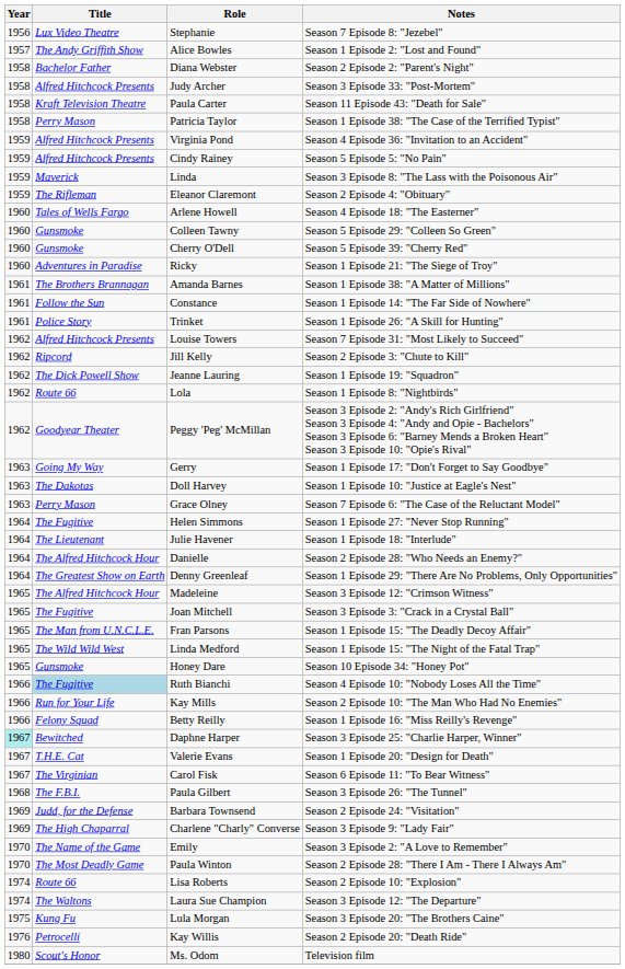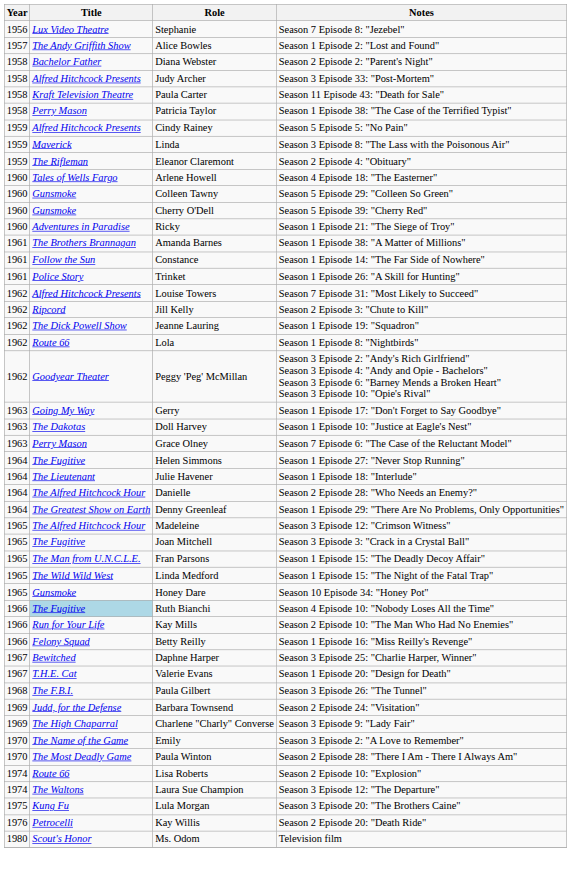 <table class="wikitable sortable">
 <tr>
 <th>Year</th>
 <th>Title</th>
 <th>Role</th>
 <th class="unsortable">Notes</th>
 </tr>
 <tr>
 <td>1956</td>
 <td><em><a href='#'>Lux Video Theatre</a></em></td>
 <td>Stephanie</td>
 <td>Season 7 Episode 8: "Jezebel"</td>
 </tr>
 <tr>
 <td>1957</td>
 <td><em><a href='#'>The Andy Griffith Show</a></em></td>
 <td>Alice Bowles</td>
 <td>Season 1 Episode 2: "Lost and Found"</td>
 </tr>
 <tr>
 <td>1958</td>
 <td><em><a href='#'>Bachelor Father</a></em></td>
 <td>Diana Webster</td>
 <td>Season 2 Episode 2: "Parent's Night"</td>
 </tr>
 <tr>
 <td>1958</td>
 <td><em><a href='#'>Alfred Hitchcock Presents</a></em></td>
 <td>Judy Archer</td>
 <td>Season 3 Episode 33: "Post-Mortem"</td>
 </tr>
 <tr>
 <td>1958</td>
 <td><em><a href='#'>Kraft Television Theatre</a></em></td>
 <td>Paula Carter</td>
 <td>Season 11 Episode 43: "Death for Sale"</td>
 </tr>
 <tr>
 <td>1958</td>
 <td><em><a href='#'>Perry Mason</a></em></td>
 <td>Patricia Taylor</td>
 <td>Season 1 Episode 38: "The Case of the Terrified Typist"</td>
-</tr>
-<tr>
-<td>1959</td>
-<td><em><a href='#'>Alfred Hitchcock Presents</a></em></td>
-<td>Virginia Pond</td>
-<td>Season 4 Episode 36: "Invitation to an Accident"</td>
 </tr>
 <tr>
 <td>1959</td>
 <td><em><a href='#'>Alfred Hitchcock Presents</a></em></td>
 <td>Cindy Rainey</td>
 <td>Season 5 Episode 5: "No Pain"</td>
 </tr>
 <tr>
 <td>1959</td>
 <td><em><a href='#'>Maverick</a></em></td>
 <td>Linda</td>
 <td>Season 3 Episode 8: "The Lass with the Poisonous Air"</td>
 </tr>
 <tr>
 <td>1959</td>
 <td><em><a href='#'>The Rifleman</a></em></td>
 <td>Eleanor Claremont</td>
 <td>Season 2 Episode 4: "Obituary"</td>
 </tr>
 <tr>
 <td>1960</td>
 <td><em><a href='#'>Tales of Wells Fargo</a></em></td>
 <td>Arlene Howell</td>
 <td>Season 4 Episode 18: "The Easterner"</td>
 </tr>
 <tr>
 <td>1960</td>
 <td><em><a href='#'>Gunsmoke</a></em></td>
 <td>Colleen Tawny</td>
 <td>Season 5 Episode 29: "Colleen So Green"</td>
 </tr>
 <tr>
 <td>1960</td>
 <td><em><a href='#'>Gunsmoke</a></em></td>
 <td>Cherry O'Dell</td>
 <td>Season 5 Episode 39: "Cherry Red"</td>
 </tr>
 <tr>
 <td>1960</td>
 <td><em><a href='#'>Adventures in Paradise</a></em></td>
 <td>Ricky</td>
 <td>Season 1 Episode 21: "The Siege of Troy"</td>
 </tr>
 <tr>
 <td>1961</td>
 <td><em><a href='#'>The Brothers Brannagan</a></em></td>
 <td>Amanda Barnes</td>
 <td>Season 1 Episode 38: "A Matter of Millions"</td>
 </tr>
 <tr>
 <td>1961</td>
 <td><em><a href='#'>Follow the Sun</a></em></td>
 <td>Constance</td>
 <td>Season 1 Episode 14: "The Far Side of Nowhere"</td>
 </tr>
 <tr>
 <td>1961</td>
 <td><em><a href='#'>Police Story</a></em></td>
 <td>Trinket</td>
 <td>Season 1 Episode 26: "A Skill for Hunting"</td>
 </tr>
 <tr>
 <td>1962</td>
 <td><em><a href='#'>Alfred Hitchcock Presents</a></em></td>
 <td>Louise Towers</td>
 <td>Season 7 Episode 31: "Most Likely to Succeed"</td>
 </tr>
 <tr>
 <td>1962</td>
 <td><em><a href='#'>Ripcord</a></em></td>
 <td>Jill Kelly</td>
 <td>Season 2 Episode 3: "Chute to Kill"</td>
 </tr>
 <tr>
 <td>1962</td>
 <td><em><a href='#'>The Dick Powell Show</a></em></td>
 <td>Jeanne Lauring</td>
 <td>Season 1 Episode 19: "Squadron"</td>
 </tr>
 <tr>
 <td>1962</td>
 <td><em><a href='#'>Route 66</a></em></td>
 <td>Lola</td>
 <td>Season 1 Episode 8: "Nightbirds"</td>
 </tr>
 <tr>
 <td>1962</td>
 <td><em><a href='#'>Goodyear Theater</a></em></td>
 <td>Peggy 'Peg' McMillan</td>
 <td>Season 3 Episode 2: "Andy's Rich Girlfriend"<br>Season 3 Episode 4: "Andy and Opie - Bachelors"<br>Season 3 Episode 6: "Barney Mends a Broken Heart"<br>Season 3 Episode 10: "Opie's Rival"</td>
 </tr>
 <tr>
 <td>1963</td>
 <td><em><a href='#'>Going My Way</a></em></td>
 <td>Gerry</td>
 <td>Season 1 Episode 17: "Don't Forget to Say Goodbye"</td>
 </tr>
 <tr>
 <td>1963</td>
 <td><em><a href='#'>The Dakotas</a></em></td>
 <td>Doll Harvey</td>
 <td>Season 1 Episode 10: "Justice at Eagle's Nest"</td>
 </tr>
 <tr>
 <td>1963</td>
 <td><em><a href='#'>Perry Mason</a></em></td>
 <td>Grace Olney</td>
 <td>Season 7 Episode 6: "The Case of the Reluctant Model"</td>
 </tr>
 <tr>
 <td>1964</td>
 <td><em><a href='#'>The Fugitive</a></em></td>
 <td>Helen Simmons</td>
 <td>Season 1 Episode 27: "Never Stop Running"</td>
 </tr>
 <tr>
 <td>1964</td>
 <td><em><a href='#'>The Lieutenant</a></em></td>
 <td>Julie Havener</td>
 <td>Season 1 Episode 18: "Interlude"</td>
 </tr>
 <tr>
 <td>1964</td>
 <td><em><a href='#'>The Alfred Hitchcock Hour</a></em></td>
 <td>Danielle</td>
 <td>Season 2 Episode 28: "Who Needs an Enemy?"</td>
 </tr>
 <tr>
 <td>1964</td>
 <td><em><a href='#'>The Greatest Show on Earth</a></em></td>
 <td>Denny Greenleaf</td>
 <td>Season 1 Episode 29: "There Are No Problems, Only Opportunities"</td>
 </tr>
 <tr>
 <td>1965</td>
 <td><em><a href='#'>The Alfred Hitchcock Hour</a></em></td>
 <td>Madeleine</td>
 <td>Season 3 Episode 12: "Crimson Witness"</td>
 </tr>
 <tr>
 <td>1965</td>
 <td><em><a href='#'>The Fugitive</a></em></td>
 <td>Joan Mitchell</td>
 <td>Season 3 Episode 3: "Crack in a Crystal Ball"</td>
 </tr>
 <tr>
 <td>1965</td>
 <td><em><a href='#'>The Man from U.N.C.L.E.</a></em></td>
 <td>Fran Parsons</td>
 <td>Season 1 Episode 15: "The Deadly Decoy Affair"</td>
 </tr>
 <tr>
 <td>1965</td>
 <td><em><a href='#'>The Wild Wild West</a></em></td>
 <td>Linda Medford</td>
 <td>Season 1 Episode 15: "The Night of the Fatal Trap"</td>
 </tr>
 <tr>
 <td>1965</td>
 <td><em><a href='#'>Gunsmoke</a></em></td>
 <td>Honey Dare</td>
 <td>Season 10 Episode 34: "Honey Pot"</td>
 </tr>
 <tr>
 <td>1966</td>
 <td style="background: lightblue;"><em><a href='#'>The Fugitive</a></em></td>
 <td>Ruth Bianchi</td>
 <td>Season 4 Episode 10: "Nobody Loses All the Time"</td>
 </tr>
 <tr>
 <td>1966</td>
 <td><em><a href='#'>Run for Your Life</a></em></td>
 <td>Kay Mills</td>
 <td>Season 2 Episode 10: "The Man Who Had No Enemies"</td>
 </tr>
 <tr>
 <td>1966</td>
 <td><em><a href='#'>Felony Squad</a></em></td>
 <td>Betty Reilly</td>
 <td>Season 1 Episode 16: "Miss Reilly's Revenge"</td>
 </tr>
 <tr>
-<td style="background: paleturquoise;">1967</td>
+<td>1967</td>
 <td><em><a href='#'>Bewitched</a></em></td>
 <td>Daphne Harper</td>
 <td>Season 3 Episode 25: "Charlie Harper, Winner"</td>
 </tr>
 <tr>
 <td>1967</td>
 <td><em><a href='#'>T.H.E. Cat</a></em></td>
 <td>Valerie Evans</td>
 <td>Season 1 Episode 20: "Design for Death"</td>
-</tr>
-<tr>
-<td>1967</td>
-<td><em><a href='#'>The Virginian</a></em></td>
-<td>Carol Fisk</td>
-<td>Season 6 Episode 11: "To Bear Witness"</td>
 </tr>
 <tr>
 <td>1968</td>
 <td><em><a href='#'>The F.B.I.</a></em></td>
 <td>Paula Gilbert</td>
 <td>Season 3 Episode 26: "The Tunnel"</td>
 </tr>
 <tr>
 <td>1969</td>
 <td><em><a href='#'>Judd, for the Defense</a></em></td>
 <td>Barbara Townsend</td>
 <td>Season 2 Episode 24: "Visitation"</td>
 </tr>
 <tr>
 <td>1969</td>
 <td><em><a href='#'>The High Chaparral</a></em></td>
 <td>Charlene "Charly" Converse</td>
 <td>Season 3 Episode 9: "Lady Fair"</td>
 </tr>
 <tr>
 <td>1970</td>
 <td><em><a href='#'>The Name of the Game</a></em></td>
 <td>Emily</td>
 <td>Season 3 Episode 2: "A Love to Remember"</td>
 </tr>
 <tr>
 <td>1970</td>
 <td><em><a href='#'>The Most Deadly Game</a></em></td>
 <td>Paula Winton</td>
 <td>Season 2 Episode 28: "There I Am - There I Always Am"</td>
 </tr>
 <tr>
 <td>1974</td>
 <td><em><a href='#'>Route 66</a></em></td>
 <td>Lisa Roberts</td>
 <td>Season 2 Episode 10: "Explosion"</td>
 </tr>
 <tr>
 <td>1974</td>
 <td><em><a href='#'>The Waltons</a></em></td>
 <td>Laura Sue Champion</td>
 <td>Season 3 Episode 12: "The Departure"</td>
 </tr>
 <tr>
 <td>1975</td>
 <td><em><a href='#'>Kung Fu</a></em></td>
 <td>Lula Morgan</td>
 <td>Season 3 Episode 20: "The Brothers Caine"</td>
 </tr>
 <tr>
 <td>1976</td>
 <td><em><a href='#'>Petrocelli</a></em></td>
 <td>Kay Willis</td>
 <td>Season 2 Episode 20: "Death Ride"</td>
 </tr>
 <tr>
 <td>1980</td>
 <td><em><a href='#'>Scout's Honor</a></em></td>
 <td>Ms. Odom</td>
 <td>Television film</td>
 </tr>
 <tr>
 </tr>
 </table>
